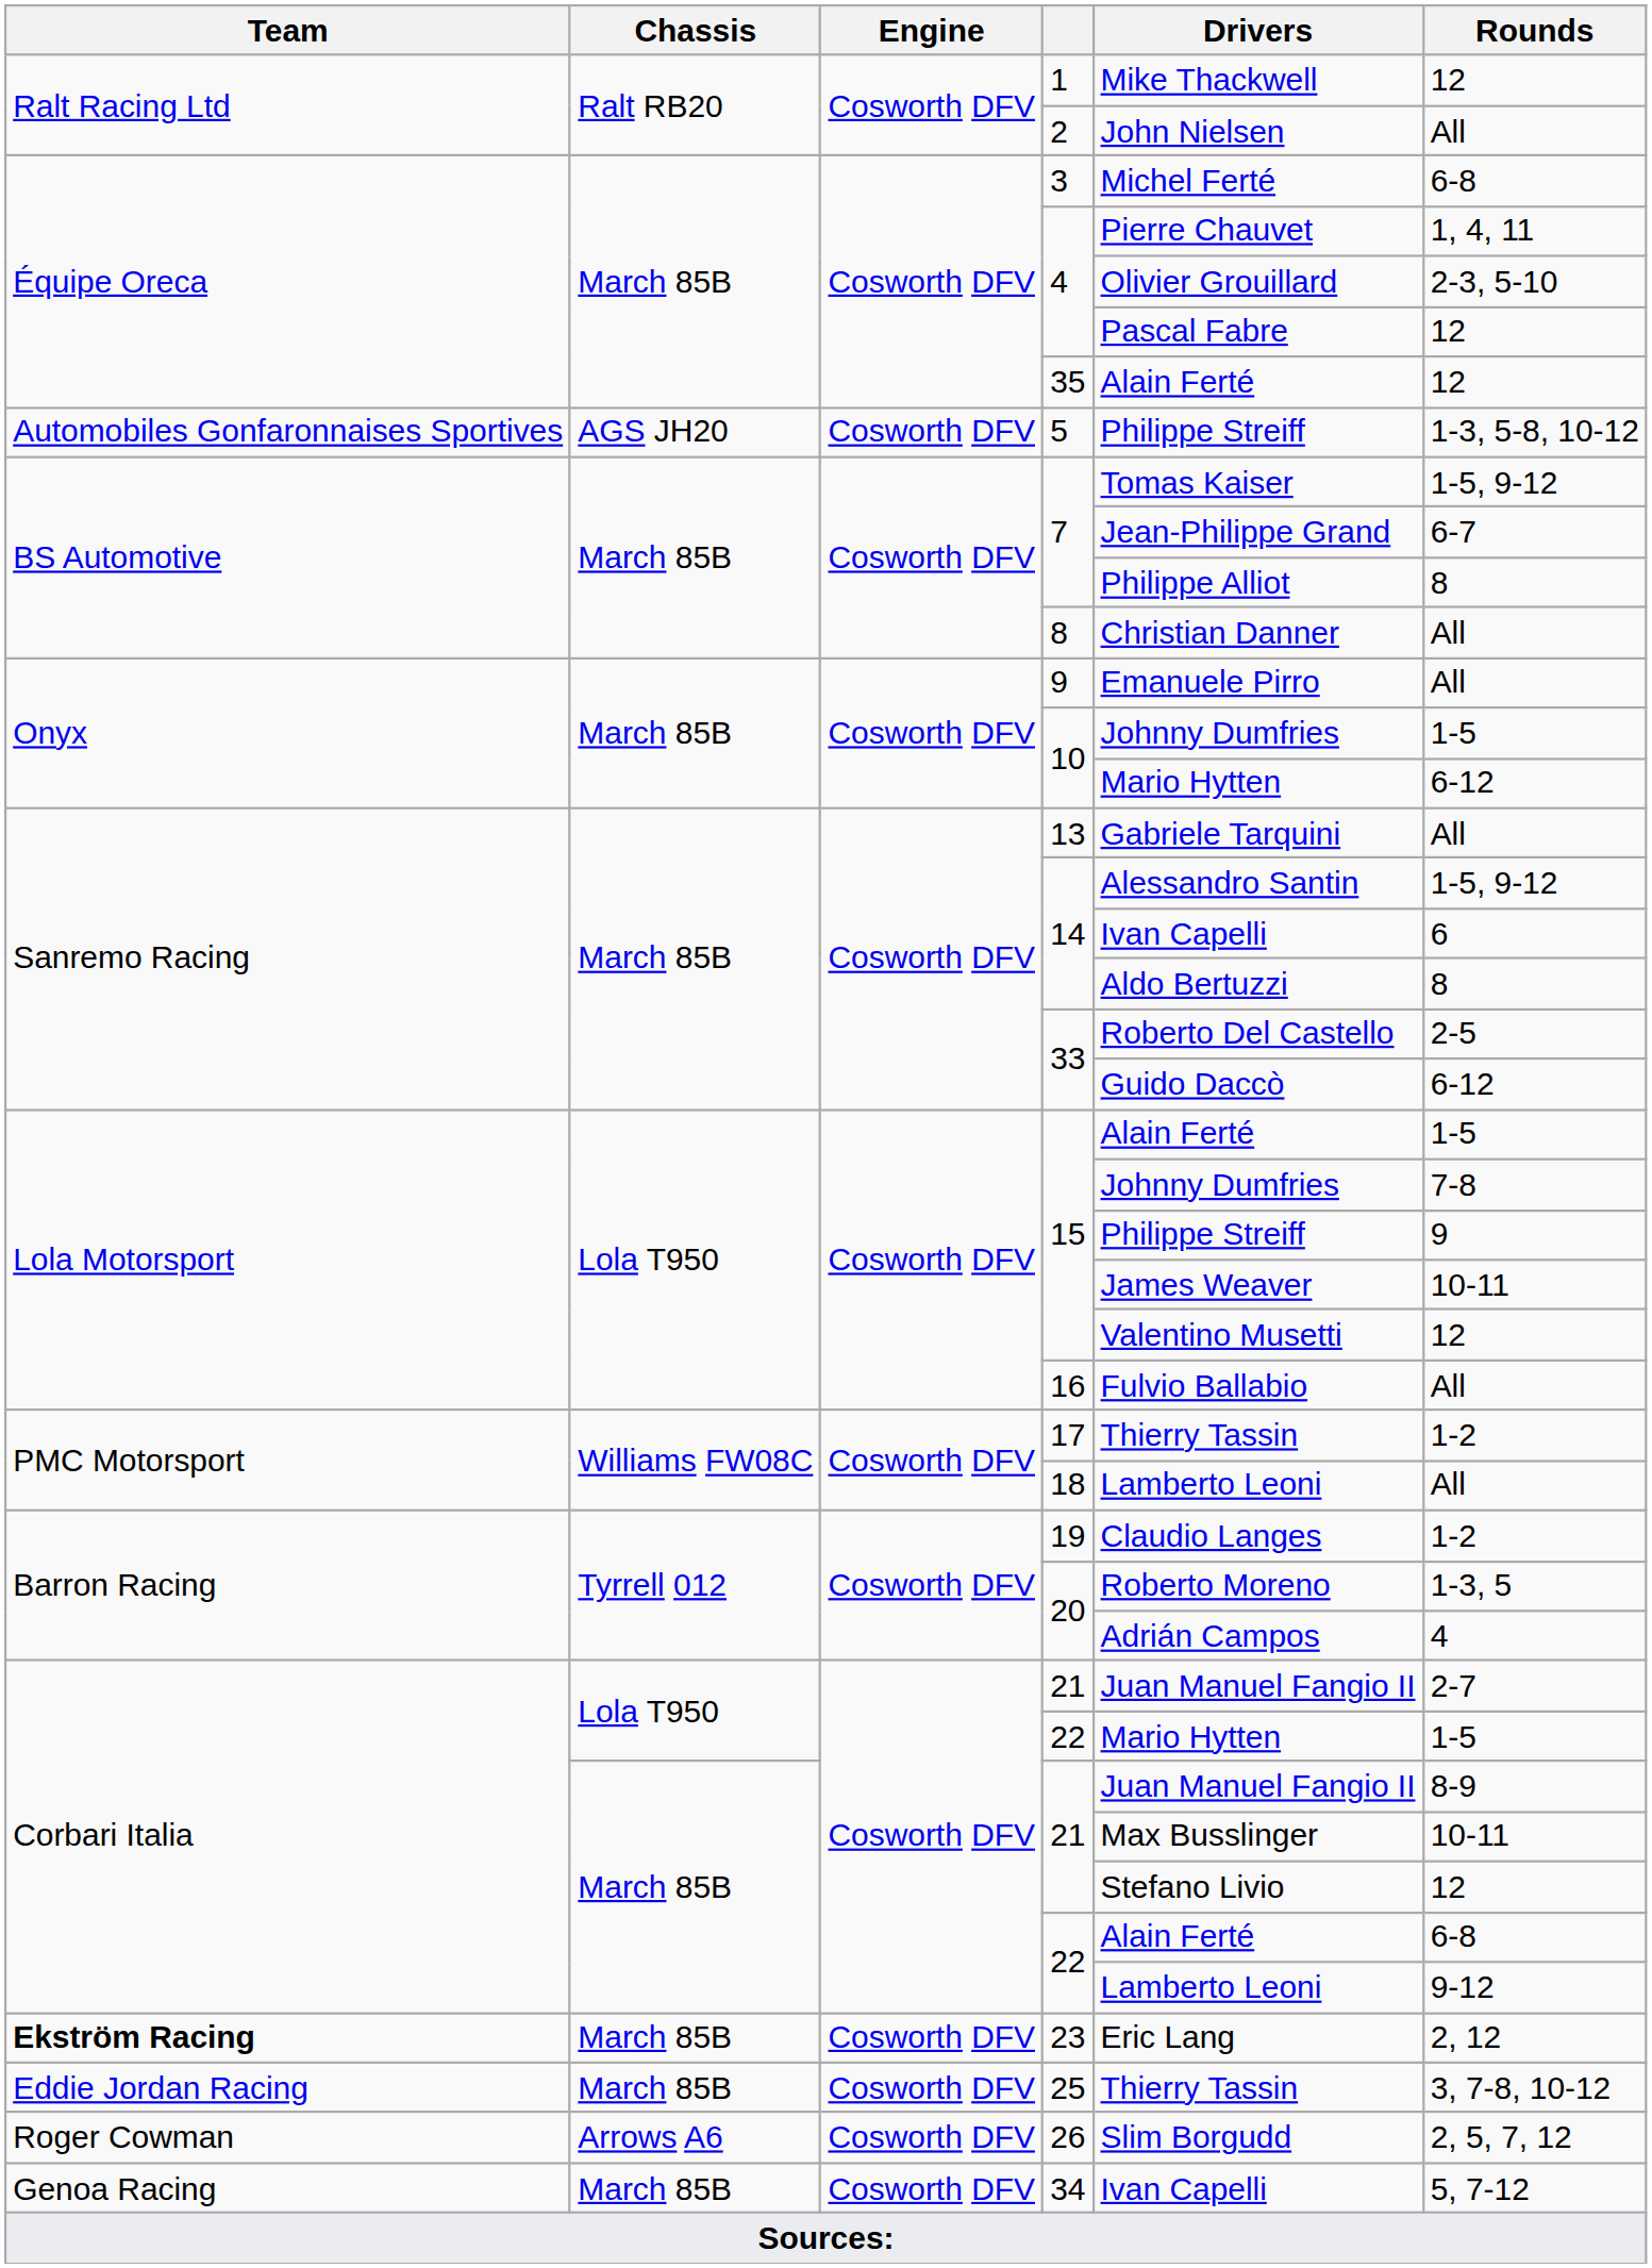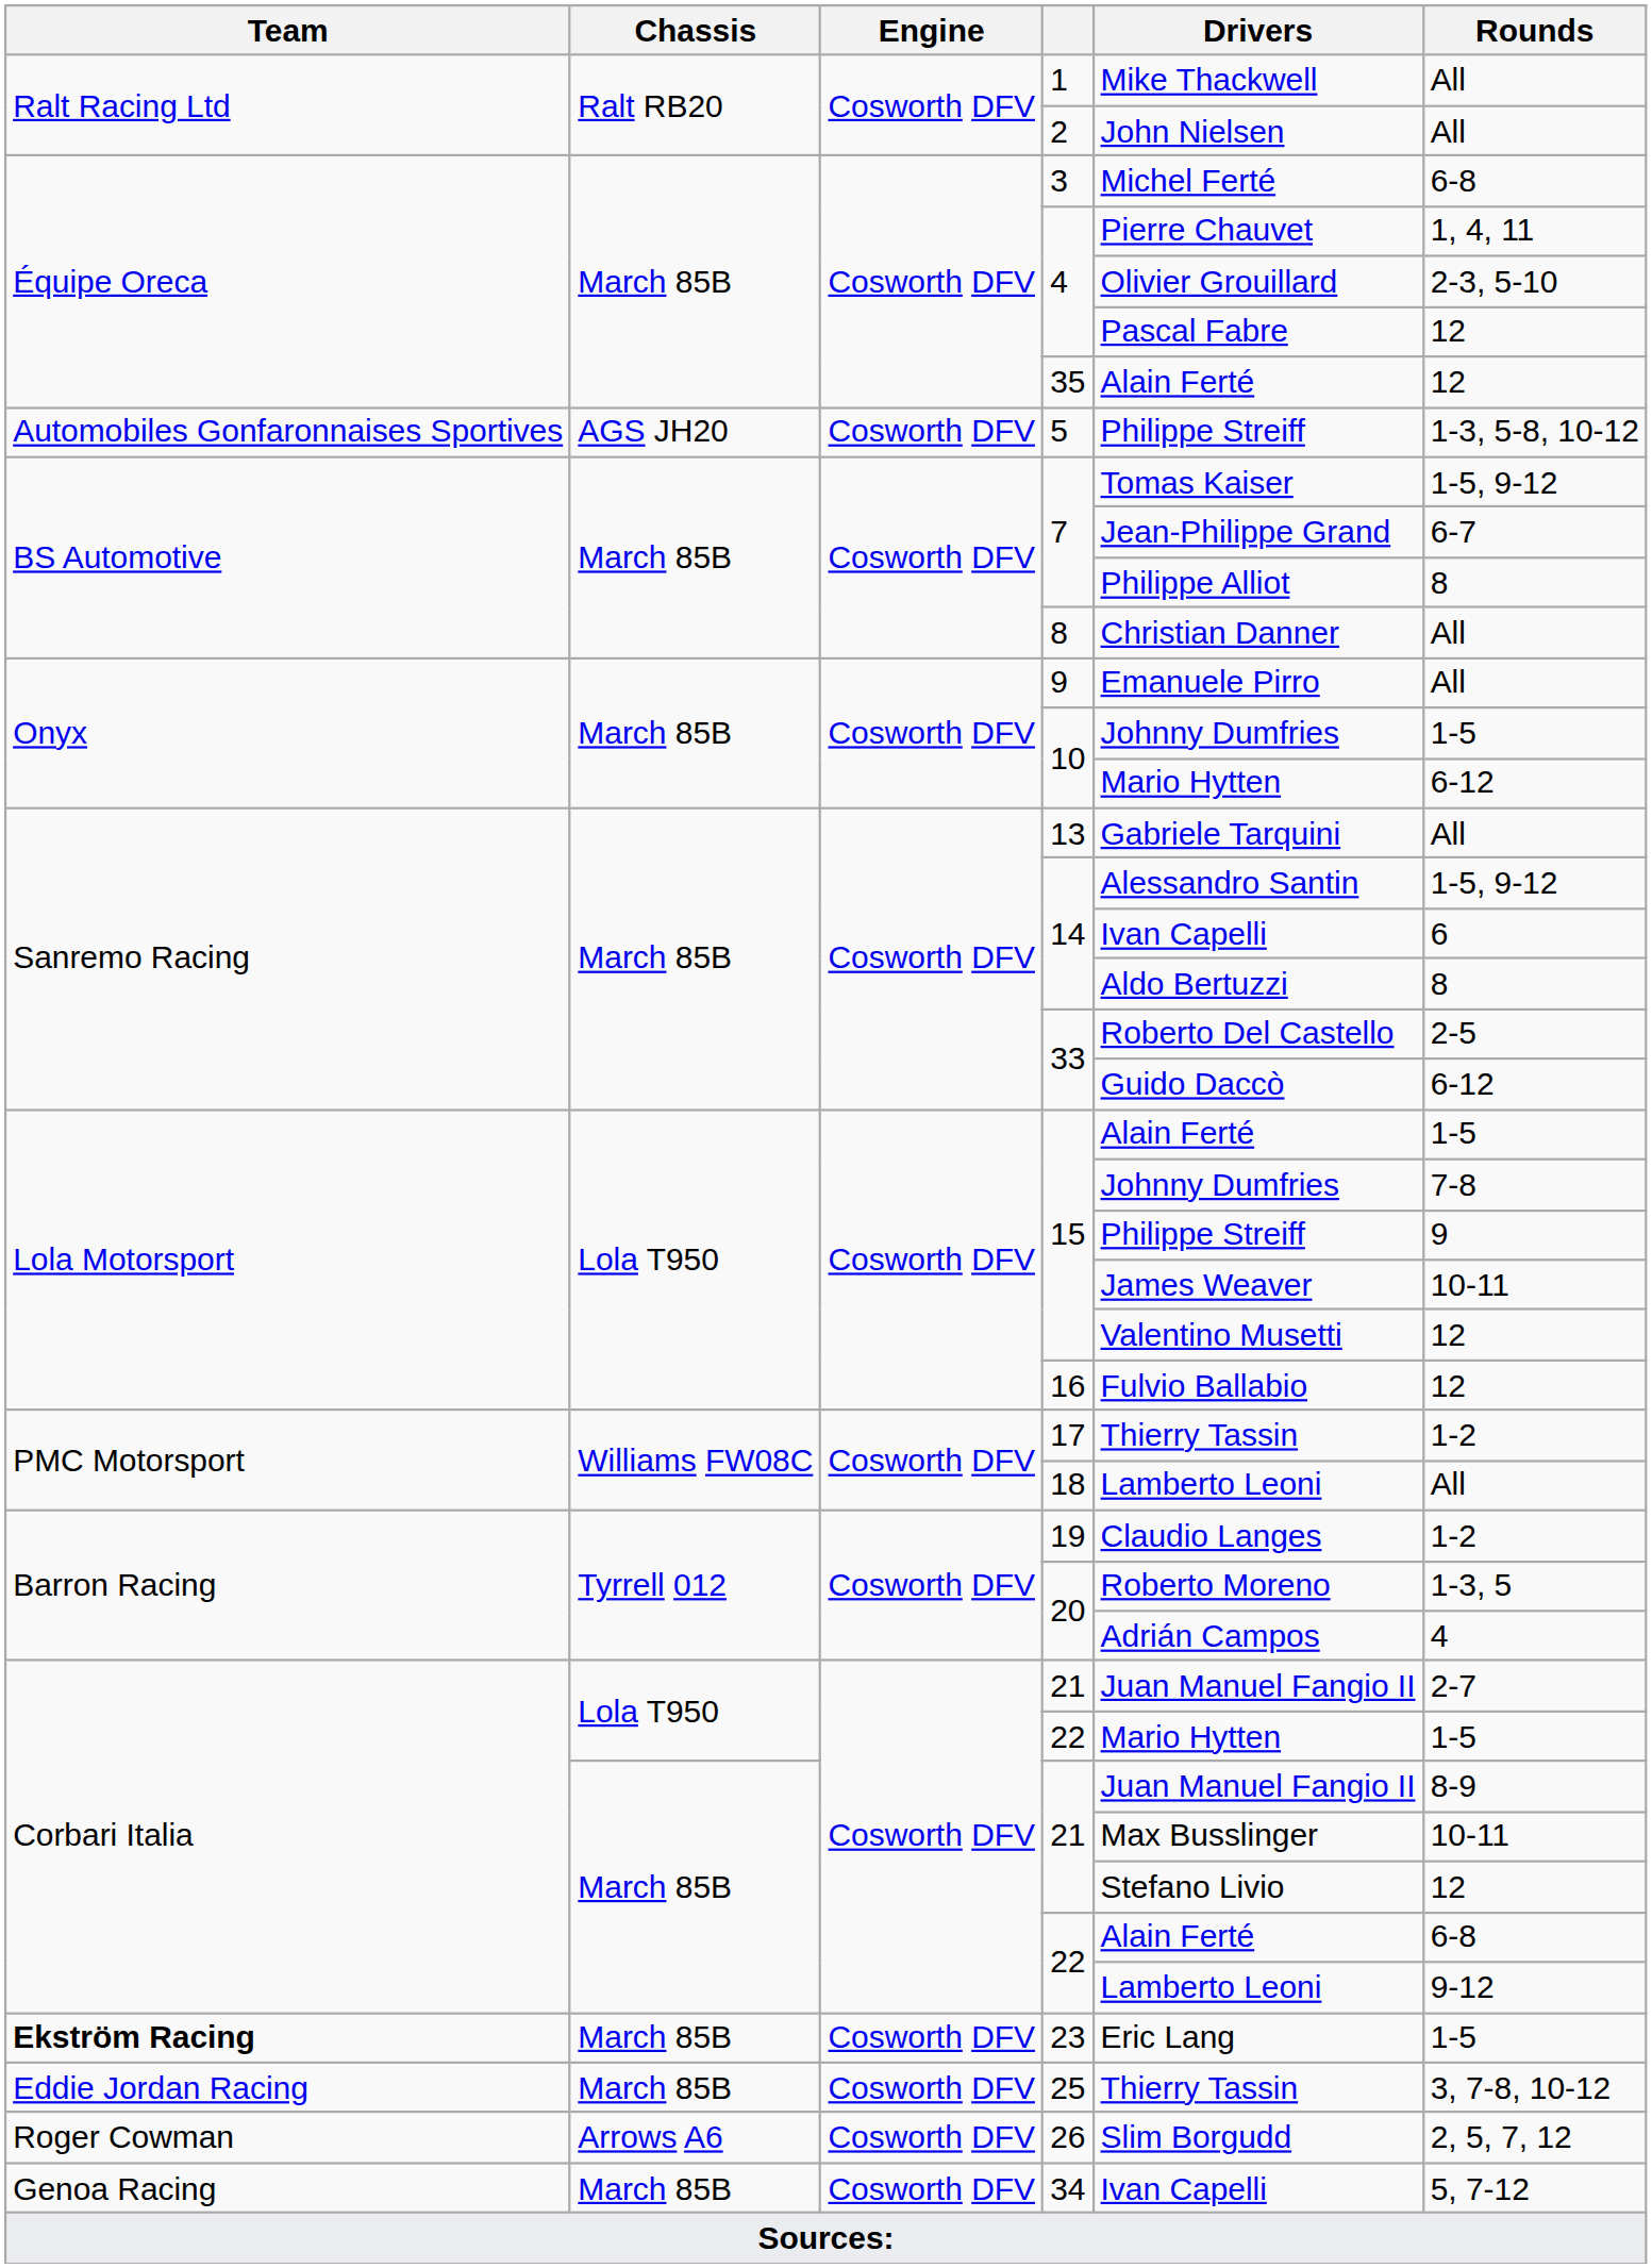 <table class="wikitable" border="1" style="font-size: 85%;">
 <tr>
 <th>Team</th>
 <th>Chassis</th>
 <th>Engine</th>
 <th></th>
 <th>Drivers</th>
 <th>Rounds</th>
 </tr>
 <tr>
 <td rowspan=2> <a href='#'>Ralt Racing Ltd</a></td>
 <td rowspan=2><a href='#'>Ralt</a> RB20</td>
 <td rowspan=2><a href='#'>Cosworth</a> <a href='#'>DFV</a></td>
 <td>1</td>
 <td> <a href='#'>Mike Thackwell</a></td>
-<td>12</td>
+<td>All</td>
 </tr>
 <tr>
 <td>2</td>
 <td> <a href='#'>John Nielsen</a></td>
 <td>All</td>
 </tr>
 <tr>
 <td rowspan=5> <a href='#'>Équipe Oreca</a></td>
 <td rowspan=5><a href='#'>March</a> 85B</td>
 <td rowspan=5><a href='#'>Cosworth</a> <a href='#'>DFV</a></td>
 <td>3</td>
 <td> <a href='#'>Michel Ferté</a></td>
 <td>6-8</td>
 </tr>
 <tr>
 <td rowspan=3>4</td>
 <td> <a href='#'>Pierre Chauvet</a></td>
 <td>1, 4, 11</td>
 </tr>
 <tr>
 <td> <a href='#'>Olivier Grouillard</a></td>
 <td>2-3, 5-10</td>
 </tr>
 <tr>
 <td> <a href='#'>Pascal Fabre</a></td>
 <td>12</td>
 </tr>
 <tr>
 <td>35</td>
 <td> <a href='#'>Alain Ferté</a></td>
 <td>12</td>
 </tr>
 <tr>
 <td> <a href='#'>Automobiles Gonfaronnaises Sportives</a></td>
 <td><a href='#'>AGS</a> JH20</td>
 <td><a href='#'>Cosworth</a> <a href='#'>DFV</a></td>
 <td>5</td>
 <td> <a href='#'>Philippe Streiff</a></td>
 <td>1-3, 5-8, 10-12</td>
 </tr>
 <tr>
 <td rowspan=4> <a href='#'>BS Automotive</a></td>
 <td rowspan=4><a href='#'>March</a> 85B</td>
 <td rowspan=4><a href='#'>Cosworth</a> <a href='#'>DFV</a></td>
 <td rowspan=3>7</td>
 <td> <a href='#'>Tomas Kaiser</a></td>
 <td>1-5, 9-12</td>
 </tr>
 <tr>
 <td> <a href='#'>Jean-Philippe Grand</a></td>
 <td>6-7</td>
 </tr>
 <tr>
 <td> <a href='#'>Philippe Alliot</a></td>
 <td>8</td>
 </tr>
 <tr>
 <td>8</td>
 <td> <a href='#'>Christian Danner</a></td>
 <td>All</td>
 </tr>
 <tr>
 <td rowspan=3> <a href='#'>Onyx</a></td>
 <td rowspan=3><a href='#'>March</a> 85B</td>
 <td rowspan=3><a href='#'>Cosworth</a> <a href='#'>DFV</a></td>
 <td>9</td>
 <td> <a href='#'>Emanuele Pirro</a></td>
 <td>All</td>
 </tr>
 <tr>
 <td rowspan=2>10</td>
 <td> <a href='#'>Johnny Dumfries</a></td>
 <td>1-5</td>
 </tr>
 <tr>
 <td> <a href='#'>Mario Hytten</a></td>
 <td>6-12</td>
 </tr>
 <tr>
 <td rowspan=6> Sanremo Racing</td>
 <td rowspan=6><a href='#'>March</a> 85B</td>
 <td rowspan=6><a href='#'>Cosworth</a> <a href='#'>DFV</a></td>
 <td>13</td>
 <td> <a href='#'>Gabriele Tarquini</a></td>
 <td>All</td>
 </tr>
 <tr>
 <td rowspan=3>14</td>
 <td> <a href='#'>Alessandro Santin</a></td>
 <td>1-5, 9-12</td>
 </tr>
 <tr>
 <td> <a href='#'>Ivan Capelli</a></td>
 <td>6</td>
 </tr>
 <tr>
 <td> <a href='#'>Aldo Bertuzzi</a></td>
 <td>8</td>
 </tr>
 <tr>
 <td rowspan=2>33</td>
 <td> <a href='#'>Roberto Del Castello</a></td>
 <td>2-5</td>
 </tr>
 <tr>
 <td> <a href='#'>Guido Daccò</a></td>
 <td>6-12</td>
 </tr>
 <tr>
 <td rowspan=6> <a href='#'>Lola Motorsport</a></td>
 <td rowspan=6><a href='#'>Lola</a> T950</td>
 <td rowspan=6><a href='#'>Cosworth</a> <a href='#'>DFV</a></td>
 <td rowspan=5>15</td>
 <td> <a href='#'>Alain Ferté</a></td>
 <td>1-5</td>
 </tr>
 <tr>
 <td> <a href='#'>Johnny Dumfries</a></td>
 <td>7-8</td>
 </tr>
 <tr>
 <td> <a href='#'>Philippe Streiff</a></td>
 <td>9</td>
 </tr>
 <tr>
 <td> <a href='#'>James Weaver</a></td>
 <td>10-11</td>
 </tr>
 <tr>
 <td> <a href='#'>Valentino Musetti</a></td>
 <td>12</td>
 </tr>
 <tr>
 <td>16</td>
 <td> <a href='#'>Fulvio Ballabio</a></td>
-<td>All</td>
+<td>12</td>
 </tr>
 <tr>
 <td rowspan=2> PMC Motorsport</td>
 <td rowspan=2><a href='#'>Williams</a> <a href='#'>FW08C</a></td>
 <td rowspan=2><a href='#'>Cosworth</a> <a href='#'>DFV</a></td>
 <td>17</td>
 <td> <a href='#'>Thierry Tassin</a></td>
 <td>1-2</td>
 </tr>
 <tr>
 <td>18</td>
 <td> <a href='#'>Lamberto Leoni</a></td>
 <td>All</td>
 </tr>
 <tr>
 <td rowspan=3> Barron Racing</td>
 <td rowspan=3><a href='#'>Tyrrell</a> <a href='#'>012</a></td>
 <td rowspan=3><a href='#'>Cosworth</a> <a href='#'>DFV</a></td>
 <td>19</td>
 <td> <a href='#'>Claudio Langes</a></td>
 <td>1-2</td>
 </tr>
 <tr>
 <td rowspan=2>20</td>
 <td> <a href='#'>Roberto Moreno</a></td>
 <td>1-3, 5</td>
 </tr>
 <tr>
 <td> <a href='#'>Adrián Campos</a></td>
 <td>4</td>
 </tr>
 <tr>
 <td rowspan=7> Corbari Italia</td>
 <td rowspan=2><a href='#'>Lola</a> T950</td>
 <td rowspan=7><a href='#'>Cosworth</a> <a href='#'>DFV</a></td>
 <td>21</td>
 <td> <a href='#'>Juan Manuel Fangio II</a></td>
 <td>2-7</td>
 </tr>
 <tr>
 <td>22</td>
 <td> <a href='#'>Mario Hytten</a></td>
 <td>1-5</td>
 </tr>
 <tr>
 <td rowspan=5><a href='#'>March</a> 85B</td>
 <td rowspan=3>21</td>
 <td> <a href='#'>Juan Manuel Fangio II</a></td>
 <td>8-9</td>
 </tr>
 <tr>
 <td> Max Busslinger</td>
 <td>10-11</td>
 </tr>
 <tr>
 <td> Stefano Livio</td>
 <td>12</td>
 </tr>
 <tr>
 <td rowspan=2>22</td>
 <td> <a href='#'>Alain Ferté</a></td>
 <td>6-8</td>
 </tr>
 <tr>
 <td> <a href='#'>Lamberto Leoni</a></td>
 <td>9-12</td>
 </tr>
 <tr>
 <td><strong> Ekström Racing</strong></td>
 <td><a href='#'>March</a> 85B</td>
 <td><a href='#'>Cosworth</a> <a href='#'>DFV</a></td>
 <td>23</td>
 <td> Eric Lang</td>
-<td>2, 12</td>
+<td>1-5</td>
 </tr>
 <tr>
 <td> <a href='#'>Eddie Jordan Racing</a></td>
 <td><a href='#'>March</a> 85B</td>
 <td><a href='#'>Cosworth</a> <a href='#'>DFV</a></td>
 <td>25</td>
 <td> <a href='#'>Thierry Tassin</a></td>
 <td>3, 7-8, 10-12</td>
 </tr>
 <tr>
 <td> Roger Cowman</td>
 <td><a href='#'>Arrows</a> <a href='#'>A6</a></td>
 <td><a href='#'>Cosworth</a> <a href='#'>DFV</a></td>
 <td>26</td>
 <td> <a href='#'>Slim Borgudd</a></td>
 <td>2, 5, 7, 12</td>
 </tr>
 <tr>
 <td> Genoa Racing</td>
 <td><a href='#'>March</a> 85B</td>
 <td><a href='#'>Cosworth</a> <a href='#'>DFV</a></td>
 <td>34</td>
 <td> <a href='#'>Ivan Capelli</a></td>
 <td>5, 7-12</td>
 </tr>
 <tr class="sortbottom">
 <td colspan="6" style="background-color:#EAECF0;text-align:center"><strong>Sources:</strong></td>
 </tr>
 </table>
